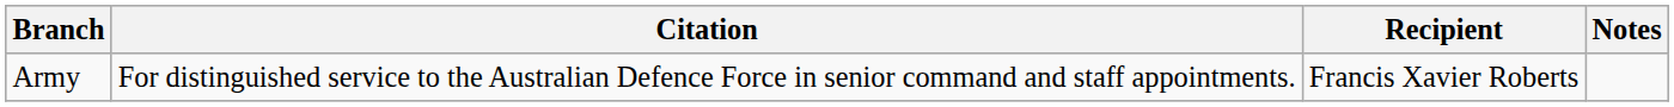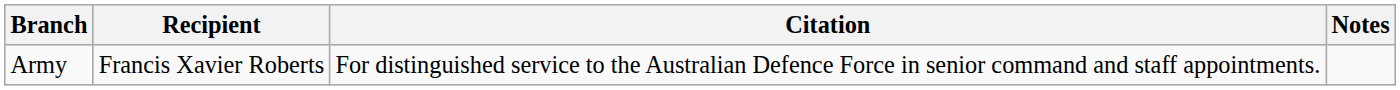 <table class="wikitable" style="font-size:95%;">
 <tr>
 <th>Branch</th>
+<th>Recipient</th>
 <th>Citation</th>
-<th>Recipient</th>
 <th>Notes</th>
 </tr>
 <tr>
 <td>Army</td>
+<td> Francis Xavier Roberts</td>
 <td>For distinguished service to the Australian Defence Force in senior command and staff appointments.</td>
-<td> Francis Xavier Roberts</td>
 <td></td>
 </tr>
 </table>
